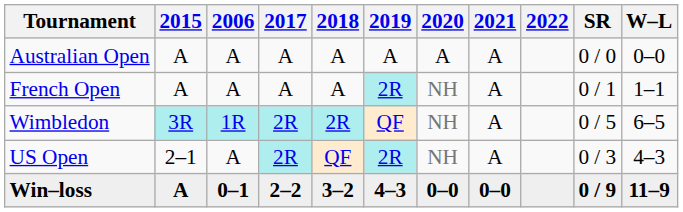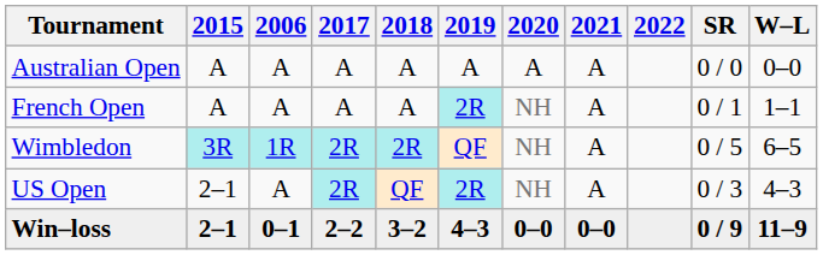 <table class=wikitable style=text-align:center>
 <tr>
 <th>Tournament</th>
 <th><a href='#'>2015</a></th>
 <th><a href='#'>2006</a></th>
 <th><a href='#'>2017</a></th>
 <th><a href='#'>2018</a></th>
 <th><a href='#'>2019</a></th>
 <th><a href='#'>2020</a></th>
 <th><a href='#'>2021</a></th>
 <th><a href='#'>2022</a></th>
 <th>SR</th>
 <th>W–L</th>
 </tr>
 <tr>
 <td style=text-align:left><a href='#'>Australian Open</a></td>
 <td>A</td>
 <td>A</td>
 <td>A</td>
 <td>A</td>
 <td>A</td>
 <td>A</td>
 <td>A</td>
 <td></td>
 <td>0 / 0</td>
 <td>0–0</td>
 </tr>
 <tr>
 <td style=text-align:left><a href='#'>French Open</a></td>
 <td>A</td>
 <td>A</td>
 <td>A</td>
 <td>A</td>
 <td bgcolor=afeeee><a href='#'>2R</a></td>
 <td style=color:#767676>NH</td>
 <td>A</td>
 <td></td>
 <td>0 / 1</td>
 <td>1–1</td>
 </tr>
 <tr>
 <td style=text-align:left><a href='#'>Wimbledon</a></td>
 <td bgcolor=afeeee><a href='#'>3R</a></td>
 <td bgcolor=afeeee><a href='#'>1R</a></td>
 <td bgcolor=afeeee><a href='#'>2R</a></td>
 <td bgcolor=afeeee><a href='#'>2R</a></td>
 <td bgcolor=ffebcd><a href='#'>QF</a></td>
 <td style=color:#767676>NH</td>
 <td>A</td>
 <td></td>
 <td>0 / 5</td>
 <td>6–5</td>
 </tr>
 <tr>
 <td style=text-align:left><a href='#'>US Open</a></td>
 <td>2–1</td>
 <td>A</td>
 <td bgcolor=afeeee><a href='#'>2R</a></td>
 <td bgcolor=ffebcd><a href='#'>QF</a></td>
 <td bgcolor=afeeee><a href='#'>2R</a></td>
 <td style=color:#767676>NH</td>
 <td>A</td>
 <td></td>
 <td>0 / 3</td>
 <td>4–3</td>
 </tr>
 <tr style=background:#efefef;font-weight:bold>
 <td style=text-align:left>Win–loss</td>
-<td>A</td>
+<td>2–1</td>
 <td>0–1</td>
 <td>2–2</td>
 <td>3–2</td>
 <td>4–3</td>
 <td>0–0</td>
 <td>0–0</td>
 <td></td>
 <td>0 / 9</td>
 <td>11–9</td>
 </tr>
 </table>
